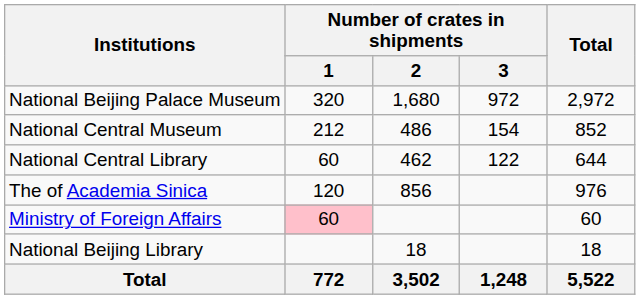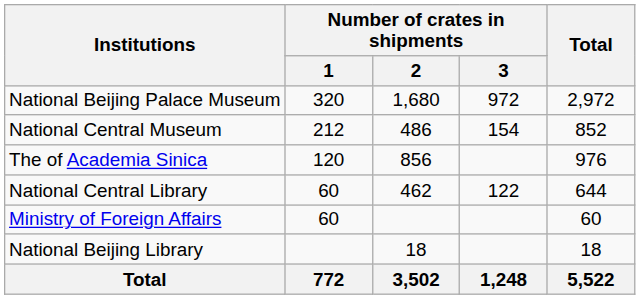 <table class="wikitable" style="font-size: 90%; text-align: center;">
 <tr>
 <th rowspan="2">Institutions</th>
 <th colspan="3" style="width: 180px;">Number of crates in shipments</th>
 <th rowspan="2" style="width: 60px;">Total</th>
 </tr>
 <tr>
 <th style="width: 60px;">1</th>
 <th style="width: 60px;">2</th>
 <th style="width: 60px;">3</th>
 </tr>
 <tr>
 <td style="text-align: left;">National Beijing Palace Museum</td>
 <td>320</td>
 <td>1,680</td>
 <td>972</td>
 <td>2,972</td>
 </tr>
 <tr>
 <td style="text-align: left;">National Central Museum</td>
 <td>212</td>
 <td>486</td>
 <td>154</td>
 <td>852</td>
 </tr>
 <tr>
+<td style="text-align: left;">The  of <a href='#'>Academia Sinica</a></td>
+<td>120</td>
+<td>856</td>
+<td></td>
+<td>976</td>
+</tr>
+<tr>
 <td style="text-align: left;">National Central Library</td>
 <td>60</td>
 <td>462</td>
 <td>122</td>
 <td>644</td>
 </tr>
 <tr>
-<td style="text-align: left;">The  of <a href='#'>Academia Sinica</a></td>
-<td>120</td>
-<td>856</td>
-<td></td>
-<td>976</td>
-</tr>
-<tr>
 <td style="text-align: left;"><a href='#'>Ministry of Foreign Affairs</a></td>
-<td style="background: pink;">60</td>
+<td>60</td>
 <td></td>
 <td></td>
 <td>60</td>
 </tr>
 <tr>
 <td style="text-align: left;">National Beijing Library</td>
 <td></td>
 <td>18</td>
 <td></td>
 <td>18</td>
 </tr>
 <tr>
 <th>Total</th>
 <th>772</th>
 <th>3,502</th>
 <th>1,248</th>
 <th>5,522</th>
 </tr>
 </table>
